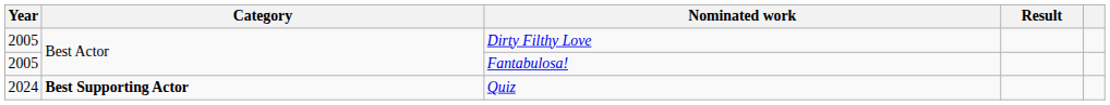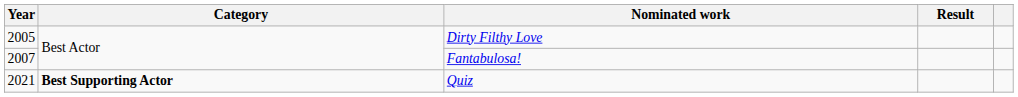 <table class="wikitable">
 <tr>
 <th scope="col" style="width:1em;">Year</th>
 <th scope="col" style="width:29em;">Category</th>
 <th scope="col" style="width:34em;">Nominated work</th>
 <th scope="col" style="width:5em;">Result</th>
 <th scope="col" style="width:1em;"></th>
 </tr>
 <tr>
 <td>2005</td>
 <td rowspan="2">Best Actor</td>
 <td><em><a href='#'>Dirty Filthy Love</a></em></td>
 <td></td>
 <td></td>
 </tr>
 <tr>
-<td>2005</td>
+<td>2007</td>
 <td><em><a href='#'>Fantabulosa!</a></em></td>
 <td></td>
 <td></td>
 </tr>
 <tr>
-<td>2024</td>
+<td>2021</td>
 <td><strong>Best Supporting Actor</strong></td>
 <td><em><a href='#'>Quiz</a></em></td>
 <td></td>
 <td></td>
 </tr>
 </table>
